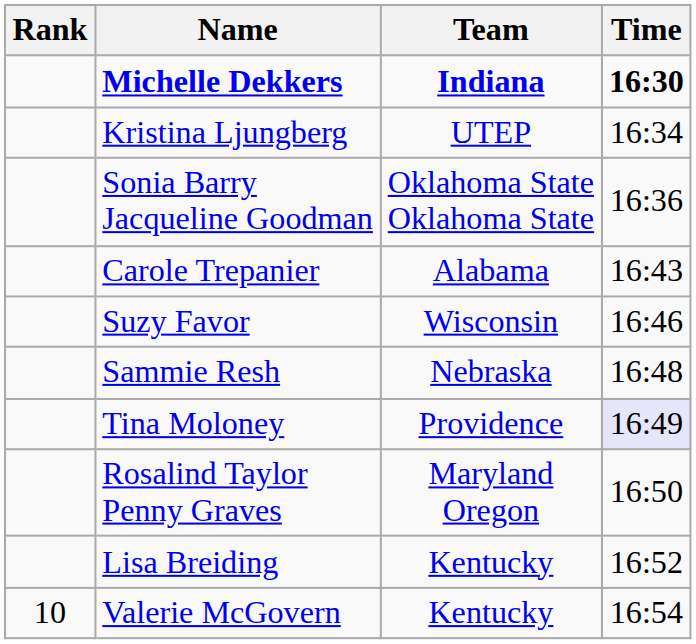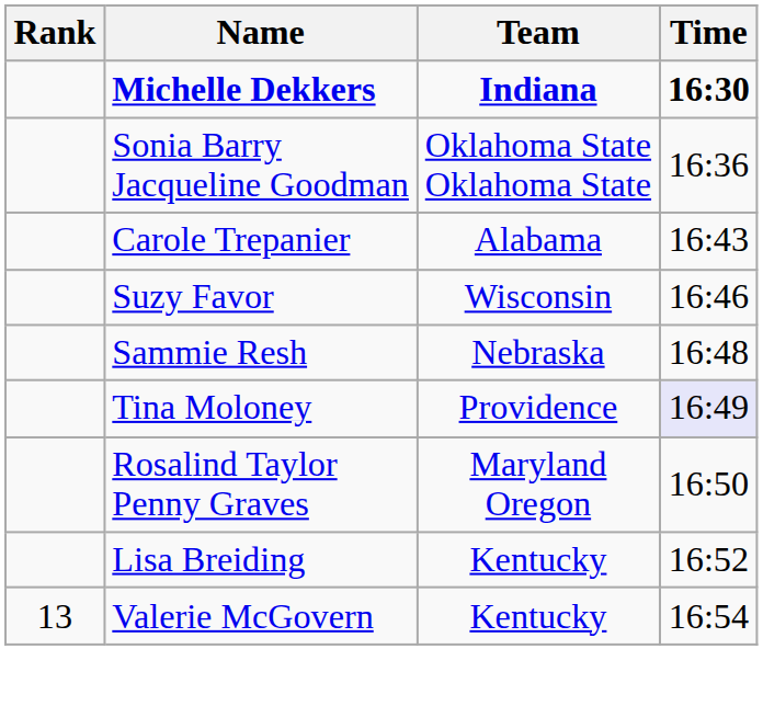 <table class="wikitable sortable" style="text-align:center">
 <tr>
 <th>Rank</th>
 <th>Name</th>
 <th>Team</th>
 <th>Time</th>
 </tr>
 <tr>
 <td></td>
 <td align=left> <strong><a href='#'>Michelle Dekkers</a></strong></td>
 <td><strong><a href='#'>Indiana</a></strong></td>
 <td><strong>16:30</strong></td>
-</tr>
-<tr>
-<td></td>
-<td align=left> <a href='#'>Kristina Ljungberg</a></td>
-<td><a href='#'>UTEP</a></td>
-<td>16:34</td>
 </tr>
 <tr>
 <td></td>
 <td align=left> <a href='#'>Sonia Barry</a><br> <a href='#'>Jacqueline Goodman</a></td>
 <td><a href='#'>Oklahoma State</a><br><a href='#'>Oklahoma State</a></td>
 <td>16:36</td>
 </tr>
 <tr>
 <td></td>
 <td align=left> <a href='#'>Carole Trepanier</a></td>
 <td><a href='#'>Alabama</a></td>
 <td>16:43</td>
 </tr>
 <tr>
 <td></td>
 <td align=left> <a href='#'>Suzy Favor</a></td>
 <td><a href='#'>Wisconsin</a></td>
 <td>16:46</td>
 </tr>
 <tr>
 <td></td>
 <td align=left><a href='#'>Sammie Resh</a></td>
 <td><a href='#'>Nebraska</a></td>
 <td>16:48</td>
 </tr>
 <tr>
 <td></td>
 <td align=left> <a href='#'>Tina Moloney</a></td>
 <td><a href='#'>Providence</a></td>
 <td style="background: lavender;">16:49</td>
 </tr>
 <tr>
 <td></td>
 <td align=left><a href='#'>Rosalind Taylor</a><br><a href='#'>Penny Graves</a></td>
 <td><a href='#'>Maryland</a><br><a href='#'>Oregon</a></td>
 <td>16:50</td>
 </tr>
 <tr>
 <td></td>
 <td align=left><a href='#'>Lisa Breiding</a></td>
 <td><a href='#'>Kentucky</a></td>
 <td>16:52</td>
 </tr>
 <tr>
-<td>10</td>
+<td>13</td>
 <td align=left> <a href='#'>Valerie McGovern</a></td>
 <td><a href='#'>Kentucky</a></td>
 <td>16:54</td>
 </tr>
 </table>
